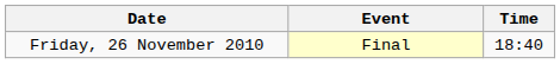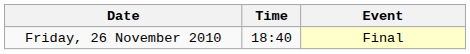 <table class = "wikitable" style="text-align:center;">
 <tr>
 <th width=220>Date</th>
+<th width=50>Time</th>
 <th width=150>Event</th>
-<th width=50>Time</th>
 </tr>
 <tr>
 <td>Friday, 26 November 2010</td>
+<td>18:40</td>
 <td bgcolor=ffffcc>Final</td>
-<td>18:40</td>
 </tr>
 </table>
